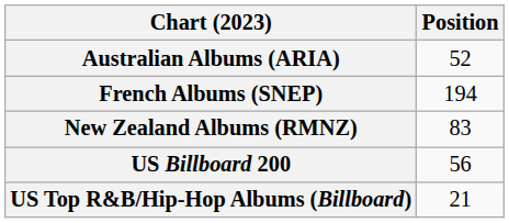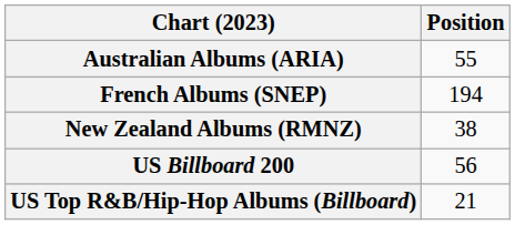 <table class="wikitable sortable plainrowheaders" style="text-align:center">
 <tr>
 <th scope="col">Chart (2023)</th>
 <th scope="col">Position</th>
 </tr>
 <tr>
 <th scope="row">Australian Albums (ARIA)</th>
-<td>52</td>
+<td>55</td>
 </tr>
 <tr>
 <th scope="row">French Albums (SNEP)</th>
 <td>194</td>
 </tr>
 <tr>
 <th scope="row">New Zealand Albums (RMNZ)</th>
-<td>83</td>
+<td>38</td>
 </tr>
 <tr>
 <th scope="row">US <em>Billboard</em> 200</th>
 <td>56</td>
 </tr>
 <tr>
 <th scope="row">US Top R&B/Hip-Hop Albums (<em>Billboard</em>)</th>
 <td>21</td>
 </tr>
 </table>
